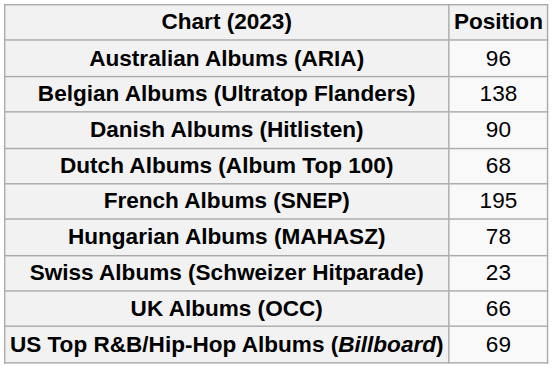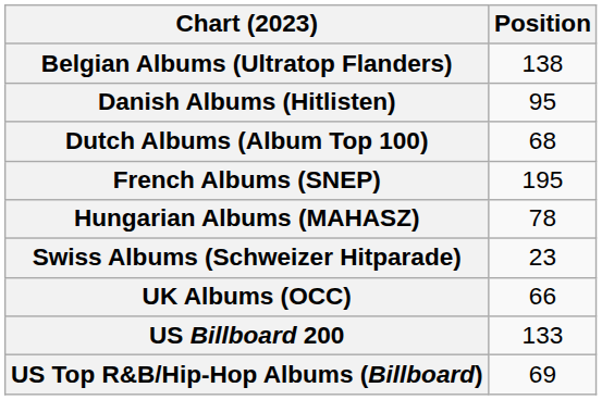 <table class="wikitable sortable plainrowheaders" style="text-align:center">
 <tr>
 <th scope="col">Chart (2023)</th>
 <th scope="col">Position</th>
-</tr>
-<tr>
-<th scope="row">Australian Albums (ARIA)</th>
-<td>96</td>
 </tr>
 <tr>
 <th scope="row">Belgian Albums (Ultratop Flanders)</th>
 <td>138</td>
 </tr>
 <tr>
 <th scope="row">Danish Albums (Hitlisten)</th>
-<td>90</td>
+<td>95</td>
 </tr>
 <tr>
 <th scope="row">Dutch Albums (Album Top 100)</th>
 <td>68</td>
 </tr>
 <tr>
 <th scope="row">French Albums (SNEP)</th>
 <td>195</td>
 </tr>
 <tr>
 <th scope="row">Hungarian Albums (MAHASZ)</th>
 <td>78</td>
 </tr>
 <tr>
 <th scope="row">Swiss Albums (Schweizer Hitparade)</th>
 <td>23</td>
 </tr>
 <tr>
 <th scope="row">UK Albums (OCC)</th>
 <td>66</td>
 </tr>
 <tr>
+<th scope="row">US <em>Billboard</em> 200</th>
+<td>133</td>
+</tr>
+<tr>
 <th scope="row">US Top R&B/Hip-Hop Albums (<em>Billboard</em>)</th>
 <td>69</td>
 </tr>
 </table>
